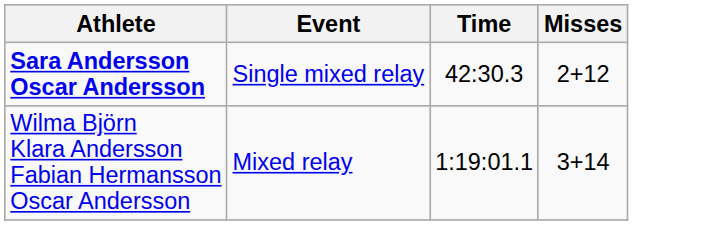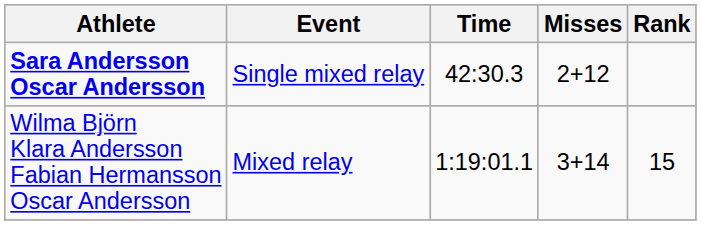 <table class="wikitable" style="font-size:90%">
 <tr>
 <th>Athlete</th>
 <th>Event</th>
 <th>Time</th>
 <th>Misses</th>
+<th>Rank</th>
 </tr>
 <tr align=center>
 <td align=left><strong><a href='#'>Sara Andersson</a></strong><br><strong><a href='#'>Oscar Andersson</a></strong></td>
 <td align=left><a href='#'>Single mixed relay</a></td>
 <td>42:30.3</td>
 <td>2+12</td>
+<td><strong></strong></td>
 </tr>
 <tr align=center>
 <td align=left><a href='#'>Wilma Björn</a><br><a href='#'>Klara Andersson</a><br><a href='#'>Fabian Hermansson</a><br><a href='#'>Oscar Andersson</a></td>
 <td align=left><a href='#'>Mixed relay</a></td>
 <td>1:19:01.1</td>
 <td>3+14</td>
+<td>15</td>
 </tr>
 </table>
